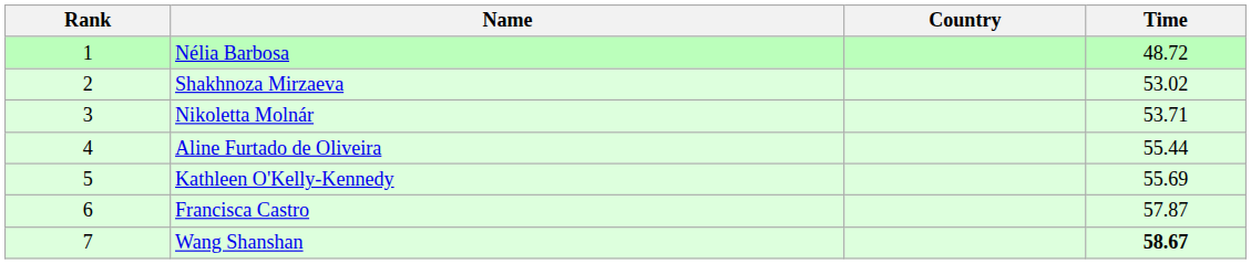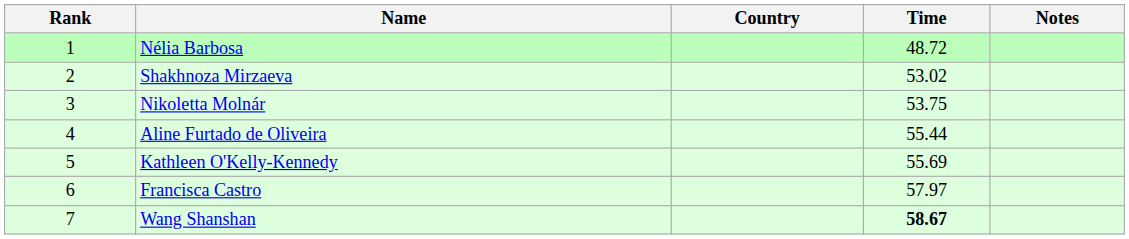 <table class="wikitable" style="text-align:center;width: 50%">
 <tr>
 <th>Rank</th>
 <th>Name</th>
 <th>Country</th>
 <th>Time</th>
+<th>Notes</th>
 </tr>
 <tr bgcolor=bbffbb>
 <td>1</td>
 <td align="left"><a href='#'>Nélia Barbosa</a></td>
 <td align="left"></td>
 <td>48.72</td>
+<td></td>
 </tr>
 <tr bgcolor=ddffdd>
 <td>2</td>
 <td align="left"><a href='#'>Shakhnoza Mirzaeva</a></td>
 <td align="left"></td>
 <td>53.02</td>
+<td></td>
 </tr>
 <tr bgcolor=ddffdd>
 <td>3</td>
 <td align="left"><a href='#'>Nikoletta Molnár</a></td>
 <td align="left"></td>
-<td>53.71</td>
+<td>53.75</td>
+<td></td>
 </tr>
 <tr bgcolor=ddffdd>
 <td>4</td>
 <td align="left"><a href='#'>Aline Furtado de Oliveira</a></td>
 <td align="left"></td>
 <td>55.44</td>
+<td></td>
 </tr>
 <tr bgcolor=ddffdd>
 <td>5</td>
 <td align="left"><a href='#'>Kathleen O'Kelly-Kennedy</a></td>
 <td align="left"></td>
 <td>55.69</td>
+<td></td>
 </tr>
 <tr bgcolor=ddffdd>
 <td>6</td>
 <td align="left"><a href='#'>Francisca Castro</a></td>
 <td align="left"></td>
-<td>57.87</td>
+<td>57.97</td>
+<td></td>
 </tr>
 <tr bgcolor=ddffdd>
 <td>7</td>
 <td align="left"><a href='#'>Wang Shanshan</a></td>
 <td align="left"></td>
 <td><strong>58.67</strong></td>
+<td></td>
 </tr>
 </table>
